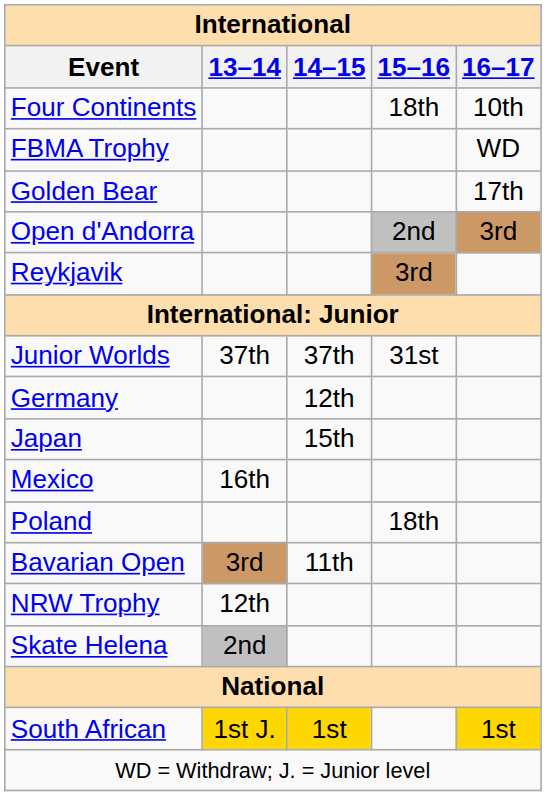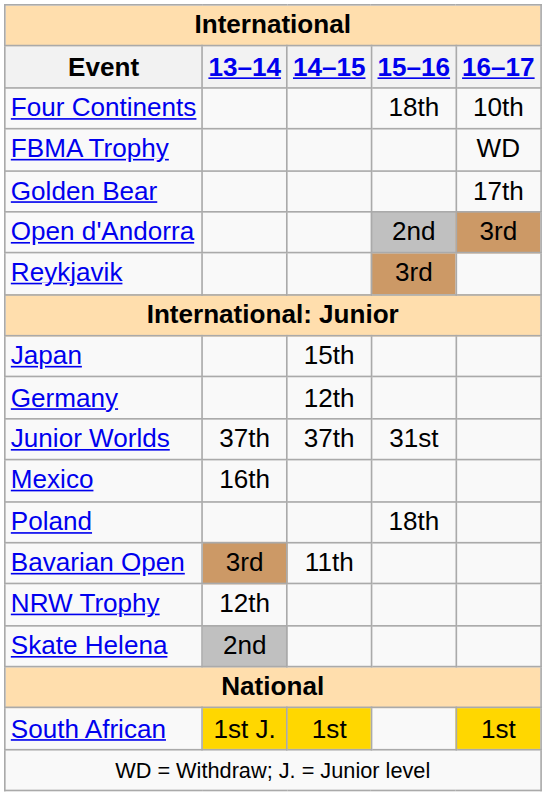 <table class="wikitable" style="text-align:center">
 <tr>
 <th style="background-color: #ffdead; " colspan=5 align=center>International</th>
 </tr>
 <tr>
 <th>Event</th>
 <th><a href='#'>13–14</a></th>
 <th><a href='#'>14–15</a></th>
 <th><a href='#'>15–16</a></th>
 <th><a href='#'>16–17</a></th>
 </tr>
 <tr>
 <td align=left><a href='#'>Four Continents</a></td>
 <td></td>
 <td></td>
 <td>18th</td>
 <td>10th</td>
 </tr>
 <tr>
 <td align=left><a href='#'>FBMA Trophy</a></td>
 <td></td>
 <td></td>
 <td></td>
 <td>WD</td>
 </tr>
 <tr>
 <td align=left><a href='#'>Golden Bear</a></td>
 <td></td>
 <td></td>
 <td></td>
 <td>17th</td>
 </tr>
 <tr>
 <td align=left><a href='#'>Open d'Andorra</a></td>
 <td></td>
 <td></td>
 <td bgcolor=silver>2nd</td>
 <td bgcolor=cc9966>3rd</td>
 </tr>
 <tr>
 <td align=left><a href='#'>Reykjavik</a></td>
 <td></td>
 <td></td>
 <td bgcolor=cc9966>3rd</td>
 <td></td>
 </tr>
 <tr>
 <th style="background-color: #ffdead; " colspan=5 align=center>International: Junior</th>
 </tr>
 <tr>
-<td align=left><a href='#'>Junior Worlds</a></td>
-<td>37th</td>
-<td>37th</td>
-<td>31st</td>
+<td align=left> <a href='#'>Japan</a></td>
+<td></td>
+<td>15th</td>
+<td></td>
 <td></td>
 </tr>
 <tr>
 <td align=left> <a href='#'>Germany</a></td>
 <td></td>
 <td>12th</td>
 <td></td>
 <td></td>
 </tr>
 <tr>
-<td align=left> <a href='#'>Japan</a></td>
-<td></td>
-<td>15th</td>
-<td></td>
+<td align=left><a href='#'>Junior Worlds</a></td>
+<td>37th</td>
+<td>37th</td>
+<td>31st</td>
 <td></td>
 </tr>
 <tr>
 <td align=left> <a href='#'>Mexico</a></td>
 <td>16th</td>
 <td></td>
 <td></td>
 <td></td>
 </tr>
 <tr>
 <td align=left> <a href='#'>Poland</a></td>
 <td></td>
 <td></td>
 <td>18th</td>
 <td></td>
 </tr>
 <tr>
 <td align=left><a href='#'>Bavarian Open</a></td>
 <td bgcolor=cc9966>3rd</td>
 <td>11th</td>
 <td></td>
 <td></td>
 </tr>
 <tr>
 <td align=left><a href='#'>NRW Trophy</a></td>
 <td>12th</td>
 <td></td>
 <td></td>
 <td></td>
 </tr>
 <tr>
 <td align=left><a href='#'>Skate Helena</a></td>
 <td bgcolor=silver>2nd</td>
 <td></td>
 <td></td>
 <td></td>
 </tr>
 <tr>
 <th style="background-color: #ffdead; " colspan=5 align=center>National</th>
 </tr>
 <tr>
 <td align=left><a href='#'>South African</a></td>
 <td bgcolor=gold>1st J.</td>
 <td bgcolor=gold>1st</td>
 <td></td>
 <td bgcolor=gold>1st</td>
 </tr>
 <tr>
 <td colspan=5 align=center><small> WD = Withdraw; J. = Junior level </small></td>
 </tr>
 </table>
